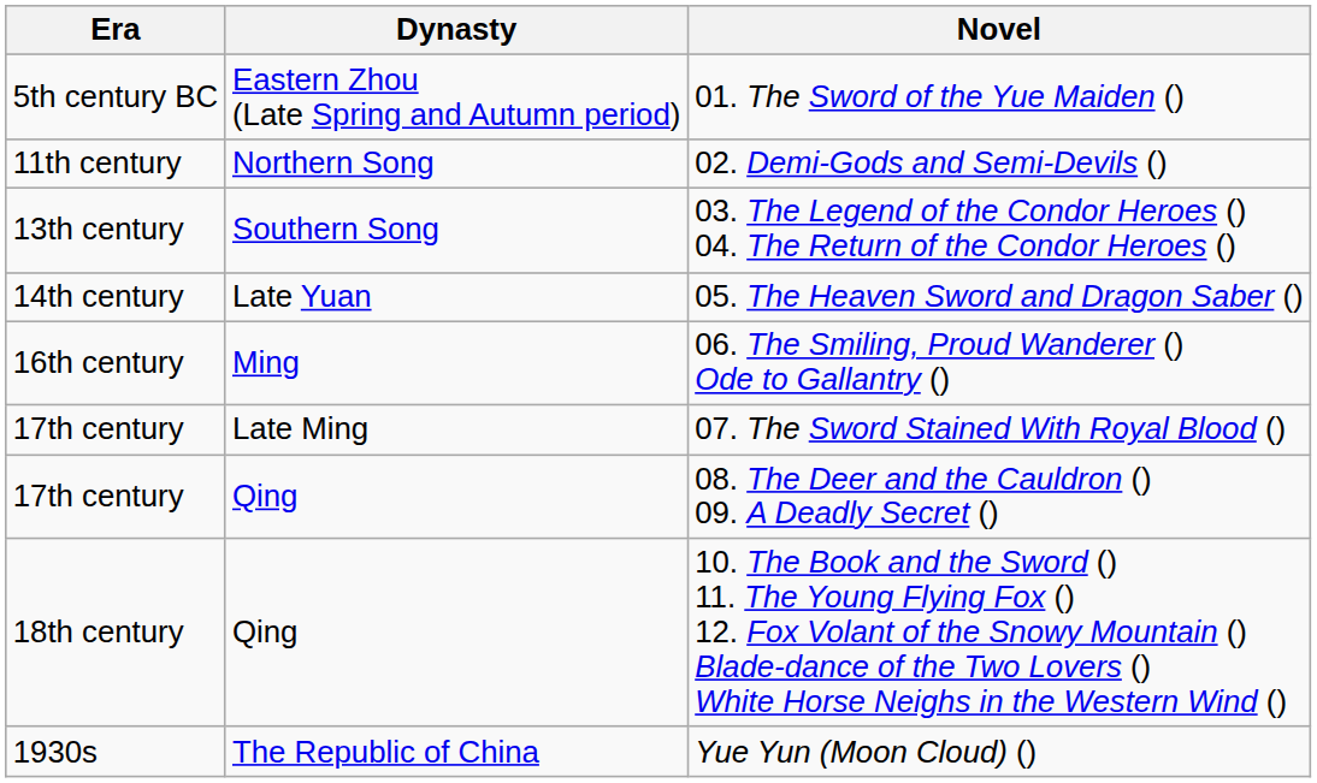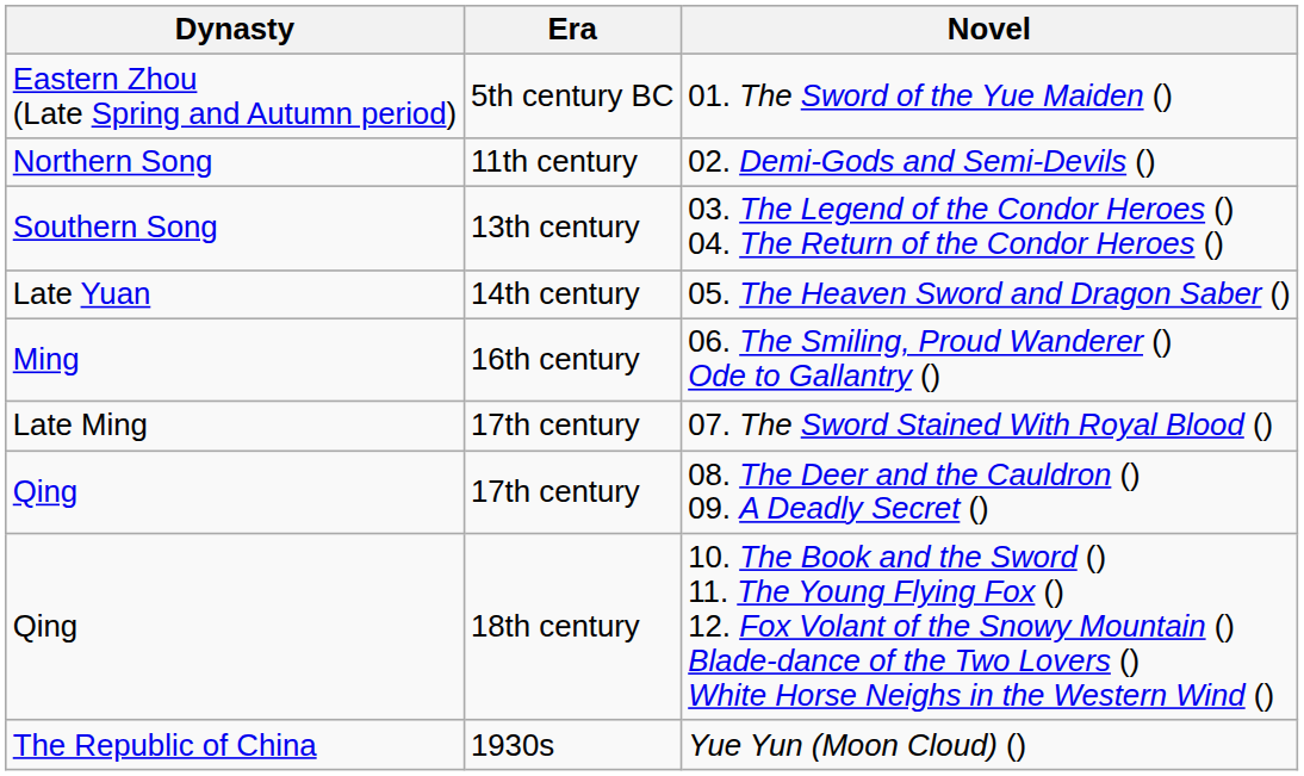 <table class="wikitable">
 <tr>
+<th>Dynasty</th>
 <th>Era</th>
-<th>Dynasty</th>
 <th>Novel</th>
 </tr>
 <tr>
+<td><a href='#'>Eastern Zhou</a><br>(Late <a href='#'>Spring and Autumn period</a>)</td>
 <td>5th century BC</td>
-<td><a href='#'>Eastern Zhou</a><br>(Late <a href='#'>Spring and Autumn period</a>)</td>
 <td>01. <em>The <a href='#'>Sword of the Yue Maiden</a></em> ()</td>
 </tr>
 <tr>
+<td><a href='#'>Northern Song</a></td>
 <td>11th century</td>
-<td><a href='#'>Northern Song</a></td>
 <td>02. <em><a href='#'>Demi-Gods and Semi-Devils</a></em> ()</td>
 </tr>
 <tr>
+<td><a href='#'>Southern Song</a></td>
 <td>13th century</td>
-<td><a href='#'>Southern Song</a></td>
 <td>03. <em><a href='#'>The Legend of the Condor Heroes</a></em> () <br>04. <em><a href='#'>The Return of the Condor Heroes</a></em> ()</td>
 </tr>
 <tr>
+<td>Late <a href='#'>Yuan</a></td>
 <td>14th century</td>
-<td>Late <a href='#'>Yuan</a></td>
 <td>05. <em><a href='#'>The Heaven Sword and Dragon Saber</a></em> ()</td>
 </tr>
 <tr>
+<td><a href='#'>Ming</a></td>
 <td>16th century</td>
-<td><a href='#'>Ming</a></td>
 <td>06. <em><a href='#'>The Smiling, Proud Wanderer</a></em> () <br> <em><a href='#'>Ode to Gallantry</a></em> ()</td>
 </tr>
 <tr>
+<td>Late Ming</td>
 <td>17th century</td>
-<td>Late Ming</td>
 <td>07. <em>The <a href='#'>Sword Stained With Royal Blood</a></em> ()</td>
 </tr>
 <tr>
+<td><a href='#'>Qing</a></td>
 <td>17th century</td>
-<td><a href='#'>Qing</a></td>
 <td>08. <em><a href='#'>The Deer and the Cauldron</a></em> () <br>09. <em><a href='#'>A Deadly Secret</a></em> ()</td>
 </tr>
 <tr>
+<td>Qing</td>
 <td>18th century</td>
-<td>Qing</td>
 <td>10. <em><a href='#'>The Book and the Sword</a></em> () <br>11. <em><a href='#'>The Young Flying Fox</a></em> () <br>12. <em><a href='#'>Fox Volant of the Snowy Mountain</a></em> ()<br><em><a href='#'>Blade-dance of the Two Lovers</a></em> ()<br><em><a href='#'>White Horse Neighs in the Western Wind</a></em> ()</td>
 </tr>
 <tr>
+<td><a href='#'>The Republic of China</a></td>
 <td>1930s</td>
-<td><a href='#'>The Republic of China</a></td>
 <td><em>Yue Yun (Moon Cloud)</em> ()</td>
 </tr>
 </table>
